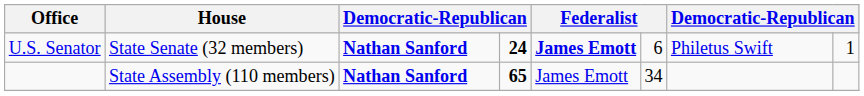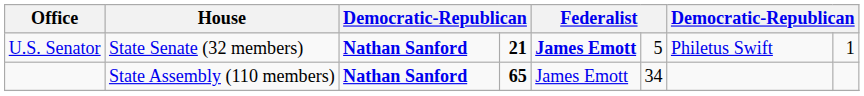 <table class=wikitable>
 <tr bgcolor=lightgrey>
 <th>Office</th>
 <th>House</th>
 <th colspan="2"><a href='#'>Democratic-Republican</a></th>
 <th colspan="2"><a href='#'>Federalist</a></th>
 <th colspan="2"><a href='#'>Democratic-Republican</a></th>
 </tr>
 <tr>
 <td><a href='#'>U.S. Senator</a></td>
 <td><a href='#'>State Senate</a> (32 members)</td>
 <td><strong><a href='#'>Nathan Sanford</a></strong></td>
-<td align="right"><strong>24</strong></td>
+<td align="right"><strong>21</strong></td>
 <td><strong><a href='#'>James Emott</a></strong></td>
-<td align="right">6</td>
+<td align="right">5</td>
 <td><a href='#'>Philetus Swift</a></td>
 <td align="right">1</td>
 </tr>
 <tr>
 <td></td>
 <td><a href='#'>State Assembly</a> (110 members)</td>
 <td><strong><a href='#'>Nathan Sanford</a></strong></td>
 <td align="right"><strong>65</strong></td>
 <td><a href='#'>James Emott</a></td>
 <td align="right">34</td>
 <td></td>
 <td align="right"></td>
 </tr>
 <tr>
 </tr>
 </table>
